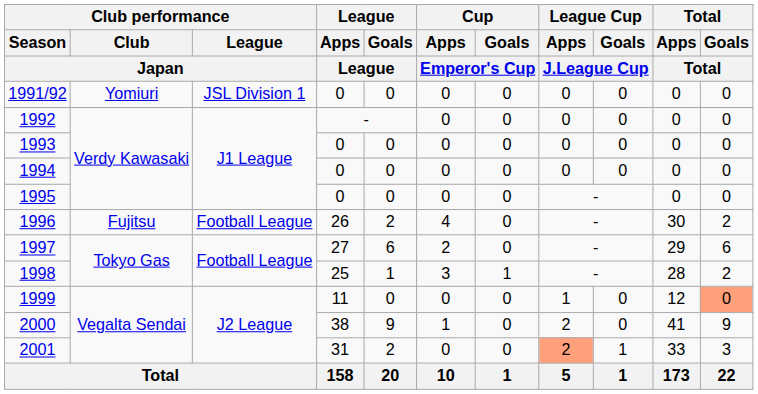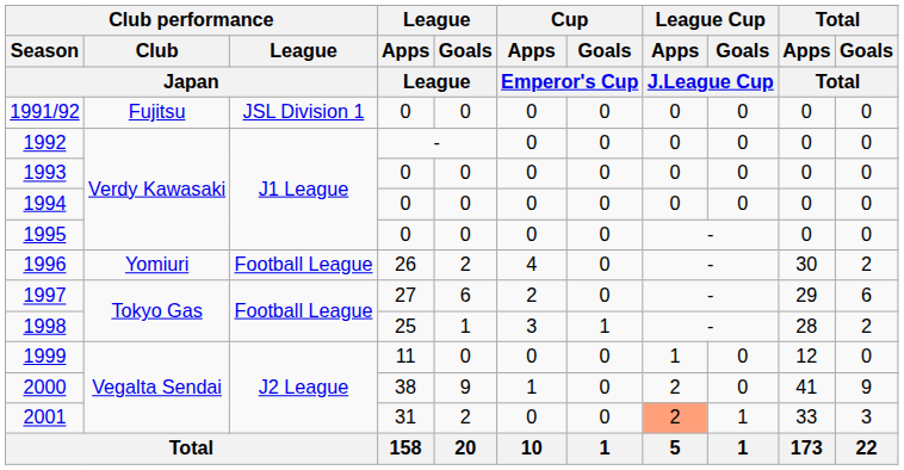 <table class="wikitable" style="text-align:center;">
 <tr>
 <th colspan=3>Club performance</th>
 <th colspan=2>League</th>
 <th colspan=2>Cup</th>
 <th colspan=2>League Cup</th>
 <th colspan=2>Total</th>
 </tr>
 <tr>
 <th>Season</th>
 <th>Club</th>
 <th>League</th>
 <th>Apps</th>
 <th>Goals</th>
 <th>Apps</th>
 <th>Goals</th>
 <th>Apps</th>
 <th>Goals</th>
 <th>Apps</th>
 <th>Goals</th>
 </tr>
 <tr>
 <th colspan=3>Japan</th>
 <th colspan=2>League</th>
 <th colspan=2><a href='#'>Emperor's Cup</a></th>
 <th colspan=2><a href='#'>J.League Cup</a></th>
 <th colspan=2>Total</th>
 </tr>
 <tr>
 <td><a href='#'>1991/92</a></td>
-<td><a href='#'>Yomiuri</a></td>
+<td><a href='#'>Fujitsu</a></td>
 <td><a href='#'>JSL Division 1</a></td>
 <td>0</td>
 <td>0</td>
 <td>0</td>
 <td>0</td>
 <td>0</td>
 <td>0</td>
 <td>0</td>
 <td>0</td>
 </tr>
 <tr>
 <td><a href='#'>1992</a></td>
 <td rowspan="4"><a href='#'>Verdy Kawasaki</a></td>
 <td rowspan="4"><a href='#'>J1 League</a></td>
 <td colspan="2">-</td>
 <td>0</td>
 <td>0</td>
 <td>0</td>
 <td>0</td>
 <td>0</td>
 <td>0</td>
 </tr>
 <tr>
 <td><a href='#'>1993</a></td>
 <td>0</td>
 <td>0</td>
 <td>0</td>
 <td>0</td>
 <td>0</td>
 <td>0</td>
 <td>0</td>
 <td>0</td>
 </tr>
 <tr>
 <td><a href='#'>1994</a></td>
 <td>0</td>
 <td>0</td>
 <td>0</td>
 <td>0</td>
 <td>0</td>
 <td>0</td>
 <td>0</td>
 <td>0</td>
 </tr>
 <tr>
 <td><a href='#'>1995</a></td>
 <td>0</td>
 <td>0</td>
 <td>0</td>
 <td>0</td>
 <td colspan="2">-</td>
 <td>0</td>
 <td>0</td>
 </tr>
 <tr>
 <td><a href='#'>1996</a></td>
-<td><a href='#'>Fujitsu</a></td>
+<td><a href='#'>Yomiuri</a></td>
 <td><a href='#'>Football League</a></td>
 <td>26</td>
 <td>2</td>
 <td>4</td>
 <td>0</td>
 <td colspan="2">-</td>
 <td>30</td>
 <td>2</td>
 </tr>
 <tr>
 <td><a href='#'>1997</a></td>
 <td rowspan="2"><a href='#'>Tokyo Gas</a></td>
 <td rowspan="2"><a href='#'>Football League</a></td>
 <td>27</td>
 <td>6</td>
 <td>2</td>
 <td>0</td>
 <td colspan="2">-</td>
 <td>29</td>
 <td>6</td>
 </tr>
 <tr>
 <td><a href='#'>1998</a></td>
 <td>25</td>
 <td>1</td>
 <td>3</td>
 <td>1</td>
 <td colspan="2">-</td>
 <td>28</td>
 <td>2</td>
 </tr>
 <tr>
 <td><a href='#'>1999</a></td>
 <td rowspan="3"><a href='#'>Vegalta Sendai</a></td>
 <td rowspan="3"><a href='#'>J2 League</a></td>
 <td>11</td>
 <td>0</td>
 <td>0</td>
 <td>0</td>
 <td>1</td>
 <td>0</td>
 <td>12</td>
-<td style="background: lightsalmon;">0</td>
+<td>0</td>
 </tr>
 <tr>
 <td><a href='#'>2000</a></td>
 <td>38</td>
 <td>9</td>
 <td>1</td>
 <td>0</td>
 <td>2</td>
 <td>0</td>
 <td>41</td>
 <td>9</td>
 </tr>
 <tr>
 <td><a href='#'>2001</a></td>
 <td>31</td>
 <td>2</td>
 <td>0</td>
 <td>0</td>
 <td style="background: lightsalmon;">2</td>
 <td>1</td>
 <td>33</td>
 <td>3</td>
 </tr>
 <tr>
 <th colspan=3>Total</th>
 <th>158</th>
 <th>20</th>
 <th>10</th>
 <th>1</th>
 <th>5</th>
 <th>1</th>
 <th>173</th>
 <th>22</th>
 </tr>
 </table>
